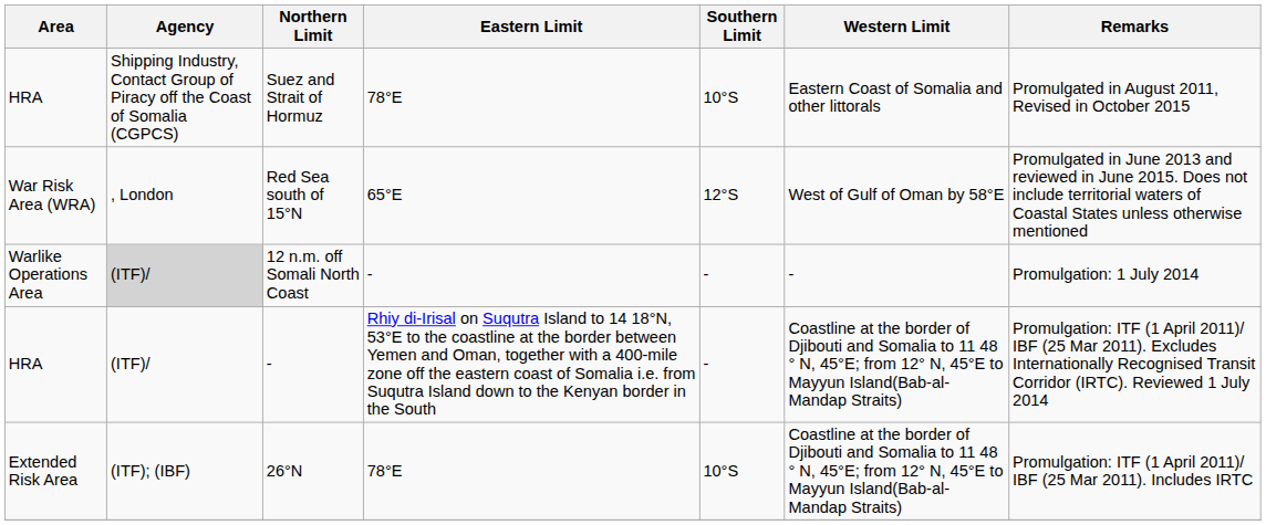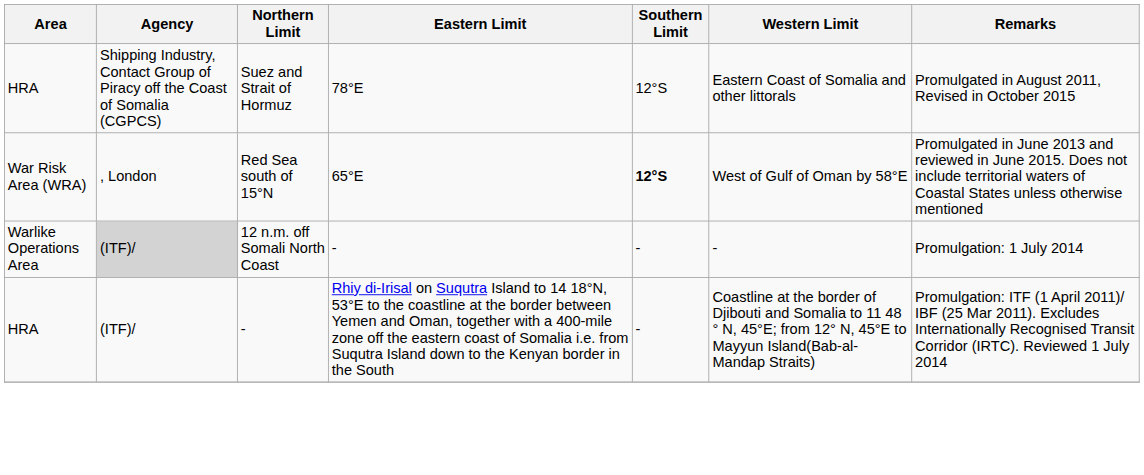 <table class="wikitable">
 <tr>
 <th>Area</th>
 <th>Agency</th>
 <th>Northern Limit</th>
 <th>Eastern Limit</th>
 <th>Southern Limit</th>
 <th>Western Limit</th>
 <th>Remarks</th>
 </tr>
 <tr>
 <td>HRA</td>
 <td>Shipping Industry, Contact Group of Piracy off the Coast of Somalia (CGPCS)</td>
 <td>Suez and Strait of Hormuz</td>
 <td>78°E</td>
-<td>10°S</td>
+<td>12°S</td>
 <td>Eastern Coast of Somalia and other littorals</td>
 <td>Promulgated in August 2011, Revised in October 2015</td>
 </tr>
 <tr>
 <td>War Risk Area (WRA)</td>
 <td>, London</td>
 <td>Red Sea south of 15°N</td>
 <td>65°E</td>
-<td>12°S</td>
+<td><strong>12°S</strong></td>
 <td>West of Gulf of Oman by 58°E</td>
 <td>Promulgated in June 2013 and reviewed in June 2015. Does not include territorial waters of Coastal States unless otherwise mentioned</td>
 </tr>
 <tr>
 <td>Warlike Operations Area</td>
 <td style="background: lightgrey;"> (ITF)/ </td>
 <td>12 n.m. off Somali North Coast</td>
 <td>-</td>
 <td>-</td>
 <td>-</td>
 <td>Promulgation: 1 July 2014</td>
 </tr>
 <tr>
 <td>HRA</td>
 <td> (ITF)/ </td>
 <td>-</td>
 <td><a href='#'>Rhiy di-Irisal</a> on <a href='#'>Suqutra</a> Island to 14 18°N, 53°E to the coastline at the border between Yemen and Oman, together with a 400-mile zone off the eastern coast of Somalia i.e.  from Suqutra Island down to the Kenyan border in the South</td>
 <td>-</td>
 <td>Coastline at the border of Djibouti and Somalia to 11 48 ° N, 45°E; from 12° N, 45°E to Mayyun Island(Bab-al-Mandap Straits)</td>
 <td>Promulgation: ITF (1 April 2011)/ IBF (25 Mar 2011). Excludes Internationally Recognised Transit Corridor (IRTC). Reviewed 1 July 2014</td>
 </tr>
 <tr>
-<td>Extended Risk Area</td>
-<td> (ITF);  (IBF)</td>
-<td>26°N</td>
-<td>78°E</td>
-<td>10°S</td>
-<td>Coastline at the border of Djibouti and Somalia to 11 48 ° N, 45°E; from  12° N, 45°E to Mayyun Island(Bab-al-Mandap Straits)</td>
-<td>Promulgation: ITF (1 April 2011)/ IBF (25 Mar 2011). Includes IRTC</td>
-</tr>
-<tr>
 </tr>
 </table>
